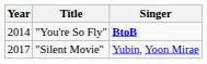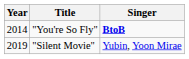 <table class="wikitable">
 <tr>
 <th>Year</th>
 <th>Title</th>
 <th>Singer</th>
 </tr>
 <tr>
 <td>2014</td>
 <td>"You're So Fly"</td>
 <td><strong><a href='#'>BtoB</a></strong></td>
 </tr>
 <tr>
-<td>2017</td>
+<td>2019</td>
 <td>"Silent Movie"</td>
 <td><a href='#'>Yubin</a>, <a href='#'>Yoon Mirae</a></td>
 </tr>
 </table>
